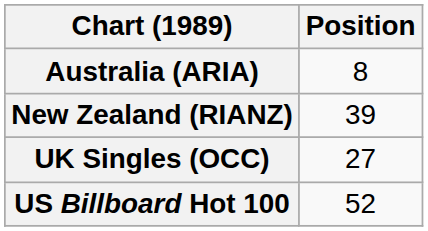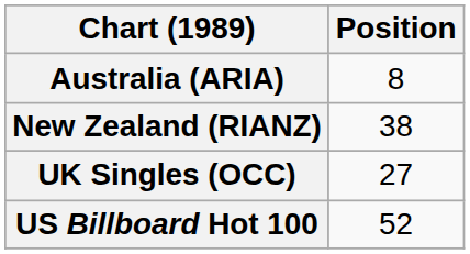 <table class="wikitable sortable plainrowheaders" style="text-align:center">
 <tr>
 <th>Chart (1989)</th>
 <th>Position</th>
 </tr>
 <tr>
 <th scope="row">Australia (ARIA)</th>
 <td>8</td>
 </tr>
 <tr>
 <th scope="row">New Zealand (RIANZ)</th>
-<td>39</td>
+<td>38</td>
 </tr>
 <tr>
 <th scope="row">UK Singles (OCC)</th>
 <td>27</td>
 </tr>
 <tr>
 <th scope="row">US <em>Billboard</em> Hot 100</th>
 <td>52</td>
 </tr>
 </table>
